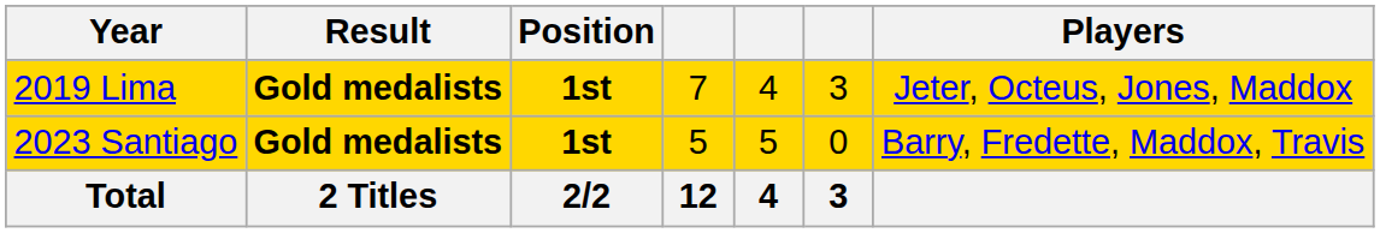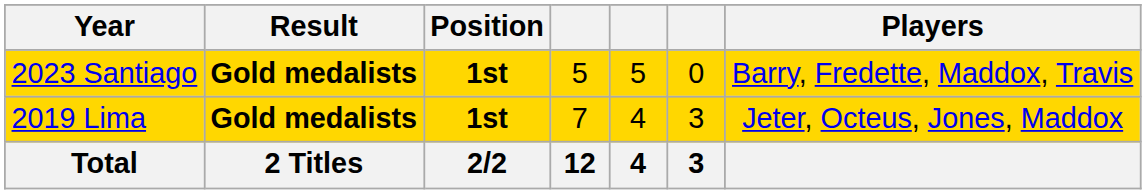 <table class="wikitable" style="text-align: center;">
 <tr>
 <th>Year</th>
 <th>Result</th>
 <th>Position</th>
 <th width=25px></th>
 <th width=25px></th>
 <th width=25px></th>
 <th>Players</th>
 </tr>
 <tr bgcolor=gold>
+<td style="text-align: left;"> <a href='#'>2023 Santiago</a></td>
+<td><strong>Gold medalists</strong></td>
+<td><strong>1st</strong></td>
+<td>5</td>
+<td>5</td>
+<td>0</td>
+<td><a href='#'>Barry</a>, <a href='#'>Fredette</a>, <a href='#'>Maddox</a>, <a href='#'>Travis</a></td>
+</tr>
+<tr bgcolor=gold>
 <td style="text-align: left;"> <a href='#'>2019 Lima</a></td>
 <td><strong>Gold medalists</strong></td>
 <td><strong>1st</strong></td>
 <td>7</td>
 <td>4</td>
 <td>3</td>
 <td><a href='#'>Jeter</a>, <a href='#'>Octeus</a>, <a href='#'>Jones</a>, <a href='#'>Maddox</a></td>
-</tr>
-<tr bgcolor=gold>
-<td style="text-align: left;"> <a href='#'>2023 Santiago</a></td>
-<td><strong>Gold medalists</strong></td>
-<td><strong>1st</strong></td>
-<td>5</td>
-<td>5</td>
-<td>0</td>
-<td><a href='#'>Barry</a>, <a href='#'>Fredette</a>, <a href='#'>Maddox</a>, <a href='#'>Travis</a></td>
 </tr>
 <tr>
 <th>Total</th>
 <th>2 Titles</th>
 <th>2/2</th>
 <th>12</th>
 <th>4</th>
 <th>3</th>
 <th></th>
 </tr>
 </table>
